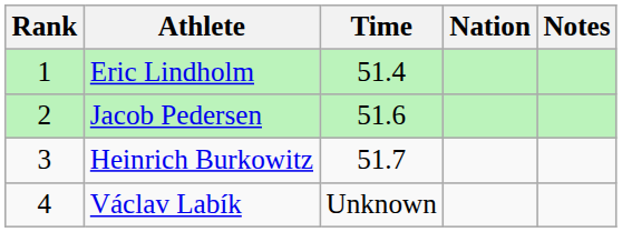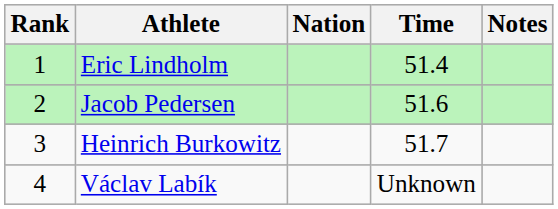 <table class="wikitable sortable" style="text-align:center">
 <tr>
 <th>Rank</th>
 <th>Athlete</th>
+<th>Nation</th>
 <th>Time</th>
-<th>Nation</th>
 <th>Notes</th>
 </tr>
 <tr bgcolor=bbf3bb>
 <td>1</td>
 <td align=left><a href='#'>Eric Lindholm</a></td>
+<td align=left></td>
 <td>51.4</td>
-<td align=left></td>
 <td></td>
 </tr>
 <tr bgcolor=bbf3bb>
 <td>2</td>
 <td align=left><a href='#'>Jacob Pedersen</a></td>
+<td align=left></td>
 <td>51.6</td>
-<td align=left></td>
 <td></td>
 </tr>
 <tr>
 <td>3</td>
 <td align=left><a href='#'>Heinrich Burkowitz</a></td>
+<td align=left></td>
 <td>51.7</td>
-<td align=left></td>
 <td></td>
 </tr>
 <tr>
 <td>4</td>
 <td align=left><a href='#'>Václav Labík</a></td>
+<td align=left></td>
 <td>Unknown</td>
-<td align=left></td>
 <td></td>
 </tr>
 </table>
